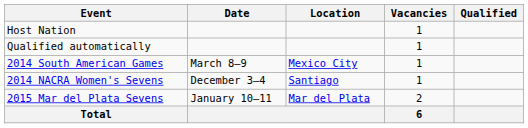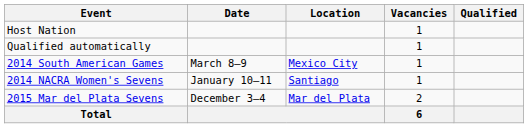 <table class="wikitable" width=650>
 <tr>
 <th>Event</th>
 <th>Date</th>
 <th>Location</th>
 <th>Vacancies</th>
 <th>Qualified</th>
 </tr>
 <tr>
 <td>Host Nation</td>
 <td></td>
 <td></td>
 <td align=center>1</td>
 <td></td>
 </tr>
 <tr>
 <td>Qualified automatically</td>
 <td></td>
 <td></td>
 <td align=center>1</td>
 <td></td>
 </tr>
 <tr>
 <td><a href='#'>2014 South American Games</a></td>
 <td>March 8–9</td>
 <td> <a href='#'>Mexico City</a></td>
 <td align=center>1</td>
 <td></td>
 </tr>
 <tr>
 <td><a href='#'>2014 NACRA Women's Sevens</a></td>
-<td>December 3–4</td>
+<td>January 10–11</td>
 <td> <a href='#'>Santiago</a></td>
 <td align=center>1</td>
 <td></td>
 </tr>
 <tr>
 <td><a href='#'>2015 Mar del Plata Sevens</a></td>
-<td>January 10–11</td>
+<td>December 3–4</td>
 <td> <a href='#'>Mar del Plata</a></td>
 <td align=center>2</td>
 <td><br></td>
 </tr>
 <tr>
 <th>Total</th>
 <th colspan="2"></th>
 <th>6</th>
 <th></th>
 </tr>
 </table>
